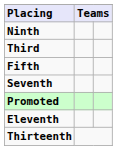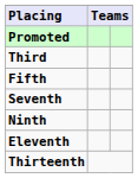 <table class=wikitable>
 <tr>
 </tr>
 <tr style="background: #E6E6FA;">
 <td><strong>Placing</strong></td>
 <td colspan="2" style="text-align:center"><strong>Teams</strong></td>
 </tr>
-<tr>
-<td><strong>Ninth</strong></td>
+<tr style="background: #ccffcc;">
+<td><strong>Promoted</strong></td>
 <td></td>
 <td></td>
 </tr>
 <tr>
 <td><strong>Third</strong></td>
 <td></td>
 <td></td>
 </tr>
 <tr>
 <td><strong>Fifth</strong></td>
 <td></td>
 <td></td>
 </tr>
 <tr>
 <td><strong>Seventh</strong></td>
 <td></td>
 <td></td>
 </tr>
-<tr style="background: #ccffcc;">
-<td><strong>Promoted</strong></td>
+<tr>
+<td><strong>Ninth</strong></td>
 <td></td>
 <td></td>
 </tr>
 <tr>
 <td><strong>Eleventh</strong></td>
 <td></td>
 <td></td>
 </tr>
 <tr>
 <td><strong>Thirteenth</strong></td>
 <td colspan=2></td>
 </tr>
 </table>
